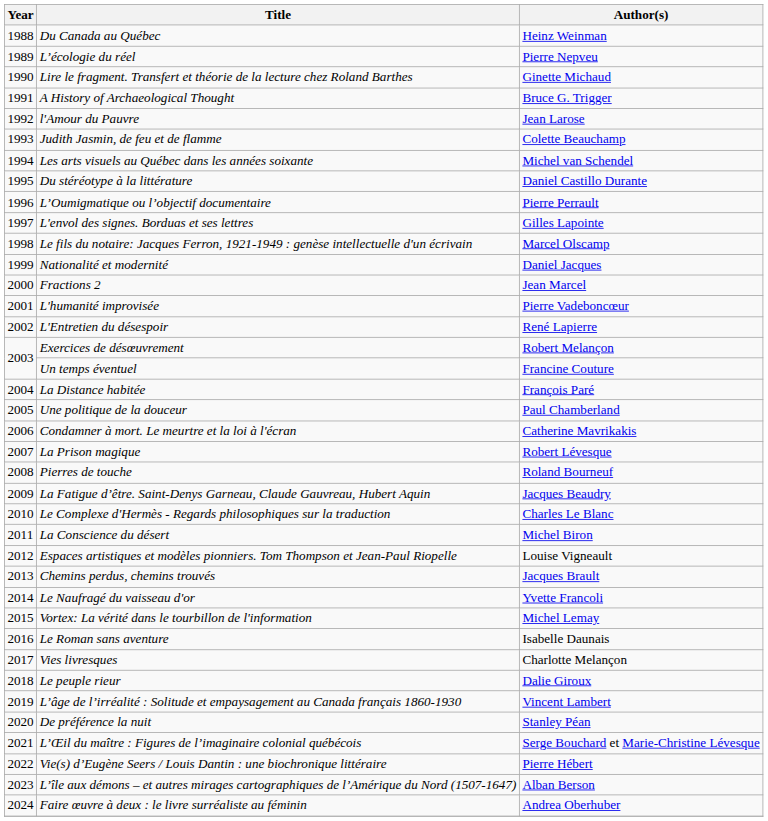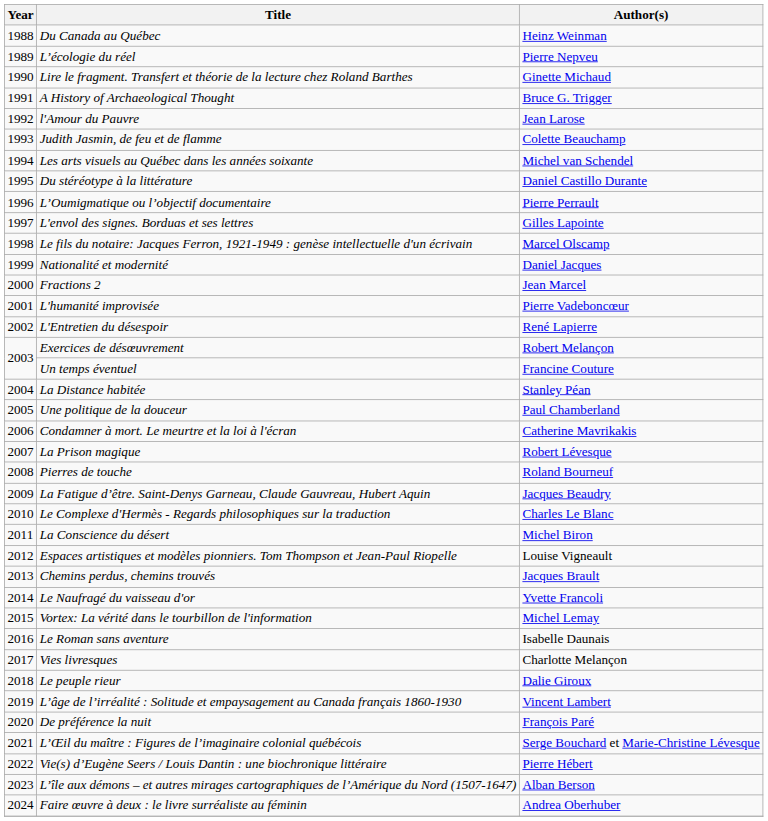 <table class=" wikitable sortable">
 <tr>
 <th>Year</th>
 <th>Title</th>
 <th>Author(s)</th>
 </tr>
 <tr>
 <td>1988</td>
 <td><em>Du Canada au Québec</em></td>
 <td><a href='#'>Heinz Weinman</a></td>
 </tr>
 <tr>
 <td>1989</td>
 <td><em>L’écologie du réel</em></td>
 <td><a href='#'>Pierre Nepveu</a></td>
 </tr>
 <tr>
 <td>1990</td>
 <td><em>Lire le fragment. Transfert et théorie de la lecture chez Roland Barthes</em></td>
 <td><a href='#'>Ginette Michaud</a></td>
 </tr>
 <tr>
 <td>1991</td>
 <td><em>A History of Archaeological Thought</em></td>
 <td><a href='#'>Bruce G. Trigger</a></td>
 </tr>
 <tr>
 <td>1992</td>
 <td><em>l'Amour du Pauvre</em></td>
 <td><a href='#'>Jean Larose</a></td>
 </tr>
 <tr>
 <td>1993</td>
 <td><em>Judith Jasmin, de feu et de flamme</em></td>
 <td><a href='#'>Colette Beauchamp</a></td>
 </tr>
 <tr>
 <td>1994</td>
 <td><em>Les arts visuels au Québec dans les années soixante</em></td>
 <td><a href='#'>Michel van Schendel</a></td>
 </tr>
 <tr>
 <td>1995</td>
 <td><em>Du stéréotype à la littérature</em></td>
 <td><a href='#'>Daniel Castillo Durante</a></td>
 </tr>
 <tr>
 <td>1996</td>
 <td><em>L’Oumigmatique ou l’objectif documentaire</em></td>
 <td><a href='#'>Pierre Perrault</a></td>
 </tr>
 <tr>
 <td>1997</td>
 <td><em>L'envol des signes. Borduas et ses lettres</em></td>
 <td><a href='#'>Gilles Lapointe</a></td>
 </tr>
 <tr>
 <td>1998</td>
 <td><em>Le fils du notaire: Jacques Ferron, 1921-1949 : genèse intellectuelle d'un écrivain</em></td>
 <td><a href='#'>Marcel Olscamp</a></td>
 </tr>
 <tr>
 <td>1999</td>
 <td><em>Nationalité et modernité</em></td>
 <td><a href='#'>Daniel Jacques</a></td>
 </tr>
 <tr>
 <td>2000</td>
 <td><em>Fractions 2</em></td>
 <td><a href='#'>Jean Marcel</a></td>
 </tr>
 <tr>
 <td>2001</td>
 <td><em>L'humanité improvisée</em></td>
 <td><a href='#'>Pierre Vadeboncœur</a></td>
 </tr>
 <tr>
 <td>2002</td>
 <td><em>L'Entretien du désespoir</em></td>
 <td><a href='#'>René Lapierre</a></td>
 </tr>
 <tr>
 <td rowspan="2">2003</td>
 <td><em>Exercices de désœuvrement</em></td>
 <td><a href='#'>Robert Melançon</a></td>
 </tr>
 <tr>
 <td><em>Un  temps éventuel</em></td>
 <td><a href='#'>Francine Couture</a></td>
 </tr>
 <tr>
 <td>2004</td>
 <td><em>La Distance habitée</em></td>
-<td><a href='#'>François Paré</a></td>
+<td><a href='#'>Stanley Péan</a></td>
 </tr>
 <tr>
 <td>2005</td>
 <td><em>Une politique de la douceur</em></td>
 <td><a href='#'>Paul Chamberland</a></td>
 </tr>
 <tr>
 <td>2006</td>
 <td><em>Condamner à mort. Le meurtre et la loi à l'écran</em></td>
 <td><a href='#'>Catherine Mavrikakis</a></td>
 </tr>
 <tr>
 <td>2007</td>
 <td><em>La Prison magique</em></td>
 <td><a href='#'>Robert Lévesque</a></td>
 </tr>
 <tr>
 <td>2008</td>
 <td><em>Pierres de touche</em></td>
 <td><a href='#'>Roland Bourneuf</a></td>
 </tr>
 <tr>
 <td>2009</td>
 <td><em>La Fatigue d’être. Saint-Denys Garneau, Claude Gauvreau, Hubert Aquin</em></td>
 <td><a href='#'>Jacques Beaudry</a></td>
 </tr>
 <tr>
 <td>2010</td>
 <td><em>Le Complexe d'Hermès - Regards philosophiques sur la traduction</em></td>
 <td><a href='#'>Charles Le Blanc</a></td>
 </tr>
 <tr>
 <td>2011</td>
 <td><em>La Conscience du désert</em></td>
 <td><a href='#'>Michel Biron</a></td>
 </tr>
 <tr>
 <td>2012</td>
 <td><em>Espaces artistiques et modèles pionniers. Tom Thompson et Jean-Paul Riopelle</em></td>
 <td>Louise Vigneault</td>
 </tr>
 <tr>
 <td>2013</td>
 <td><em>Chemins perdus, chemins trouvés</em></td>
 <td><a href='#'>Jacques Brault</a></td>
 </tr>
 <tr>
 <td>2014</td>
 <td><em>Le Naufragé du vaisseau d'or</em></td>
 <td><a href='#'>Yvette Francoli</a></td>
 </tr>
 <tr>
 <td>2015</td>
 <td><em>Vortex: La vérité dans le tourbillon de l'information</em></td>
 <td><a href='#'>Michel Lemay</a></td>
 </tr>
 <tr>
 <td>2016</td>
 <td><em>Le Roman sans aventure</em></td>
 <td>Isabelle Daunais</td>
 </tr>
 <tr>
 <td>2017</td>
 <td><em>Vies livresques</em></td>
 <td>Charlotte Melançon</td>
 </tr>
 <tr>
 <td>2018</td>
 <td><em>Le peuple rieur</em></td>
 <td><a href='#'>Dalie Giroux</a></td>
 </tr>
 <tr>
 <td>2019</td>
 <td><em>L’âge de l’irréalité : Solitude et empaysagement au Canada français 1860-1930</em></td>
 <td><a href='#'>Vincent Lambert</a></td>
 </tr>
 <tr>
 <td>2020</td>
 <td><em>De préférence la nuit</em></td>
-<td><a href='#'>Stanley Péan</a></td>
+<td><a href='#'>François Paré</a></td>
 </tr>
 <tr>
 <td>2021</td>
 <td><em>L’Œil du maître : Figures de l’imaginaire colonial québécois</em></td>
 <td><a href='#'>Serge Bouchard</a> et <a href='#'>Marie-Christine Lévesque</a></td>
 </tr>
 <tr>
 <td>2022</td>
 <td><em>Vie(s) d’Eugène Seers / Louis Dantin : une biochronique littéraire</em></td>
 <td><a href='#'>Pierre Hébert</a></td>
 </tr>
 <tr>
 <td>2023</td>
 <td><em>L’île aux démons – et autres mirages cartographiques de l’Amérique du Nord (1507-1647)</em></td>
 <td><a href='#'>Alban Berson</a></td>
 </tr>
 <tr>
 <td>2024</td>
 <td><em>Faire œuvre à deux : le livre surréaliste au féminin</em></td>
 <td><a href='#'>Andrea Oberhuber</a></td>
 </tr>
 <tr>
 </tr>
 </table>
